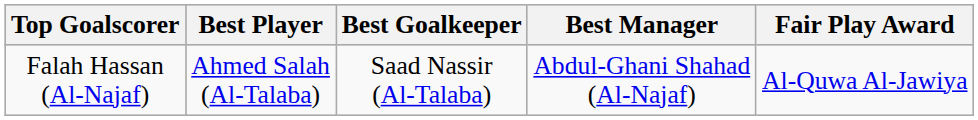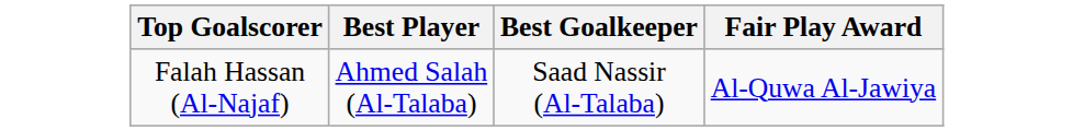 <table class="wikitable" style="text-align: center; margin: 0 auto;">
 <tr>
 <th>Top Goalscorer</th>
 <th>Best Player</th>
 <th>Best Goalkeeper</th>
-<th>Best Manager</th>
 <th>Fair Play Award</th>
 </tr>
 <tr>
 <td>Falah Hassan<br>(<a href='#'>Al-Najaf</a>)</td>
 <td><a href='#'>Ahmed Salah</a><br>(<a href='#'>Al-Talaba</a>)</td>
 <td>Saad Nassir<br>(<a href='#'>Al-Talaba</a>)</td>
-<td><a href='#'>Abdul-Ghani Shahad</a><br>(<a href='#'>Al-Najaf</a>)</td>
 <td><a href='#'>Al-Quwa Al-Jawiya</a></td>
 </tr>
 </table>
